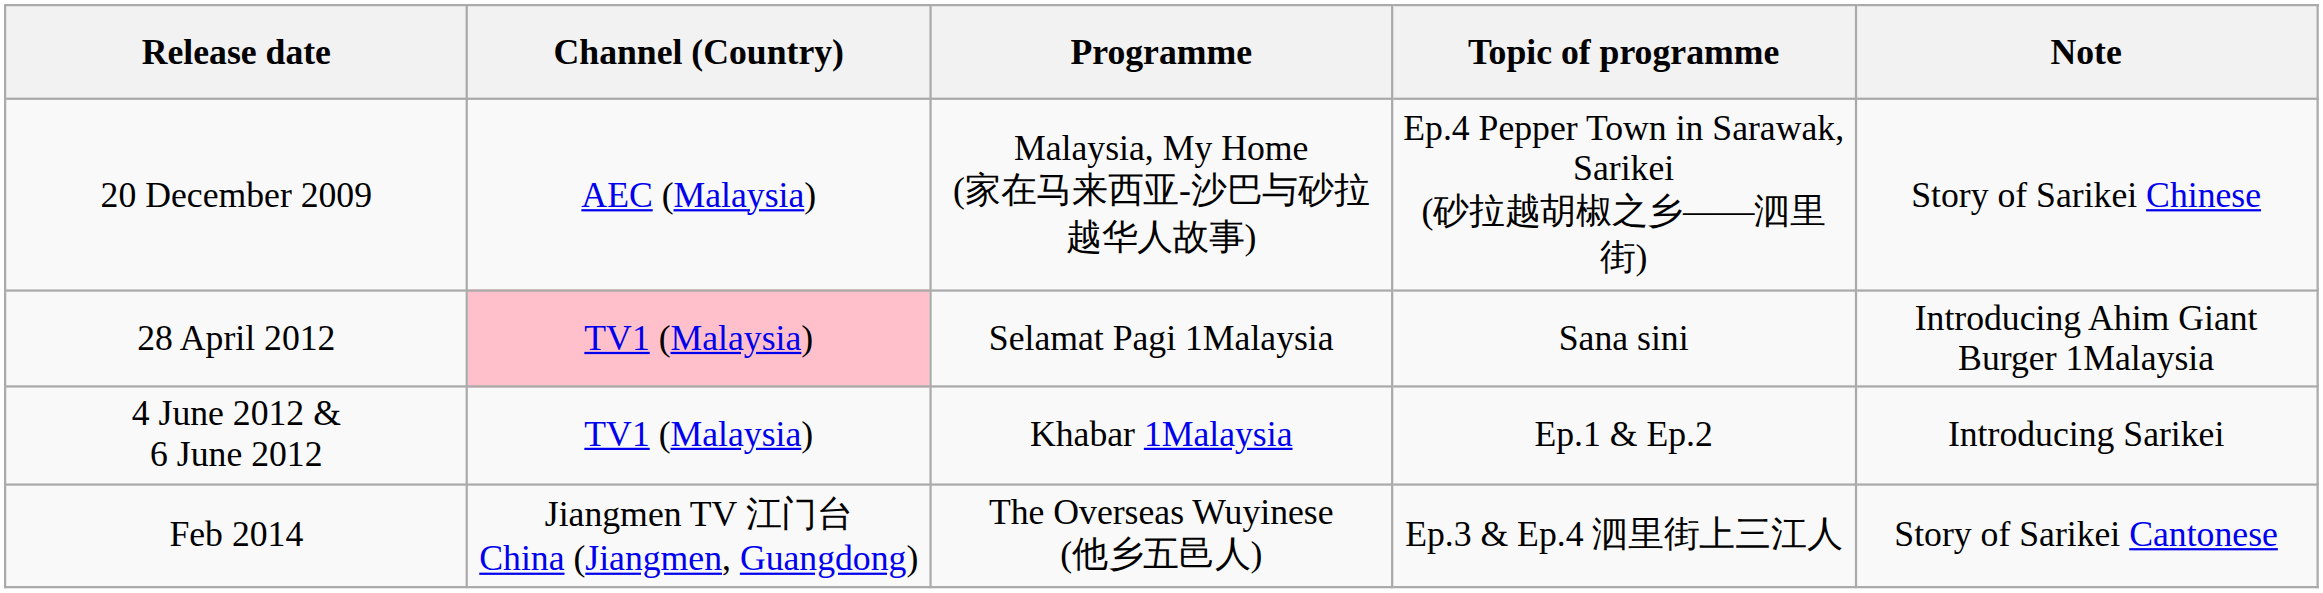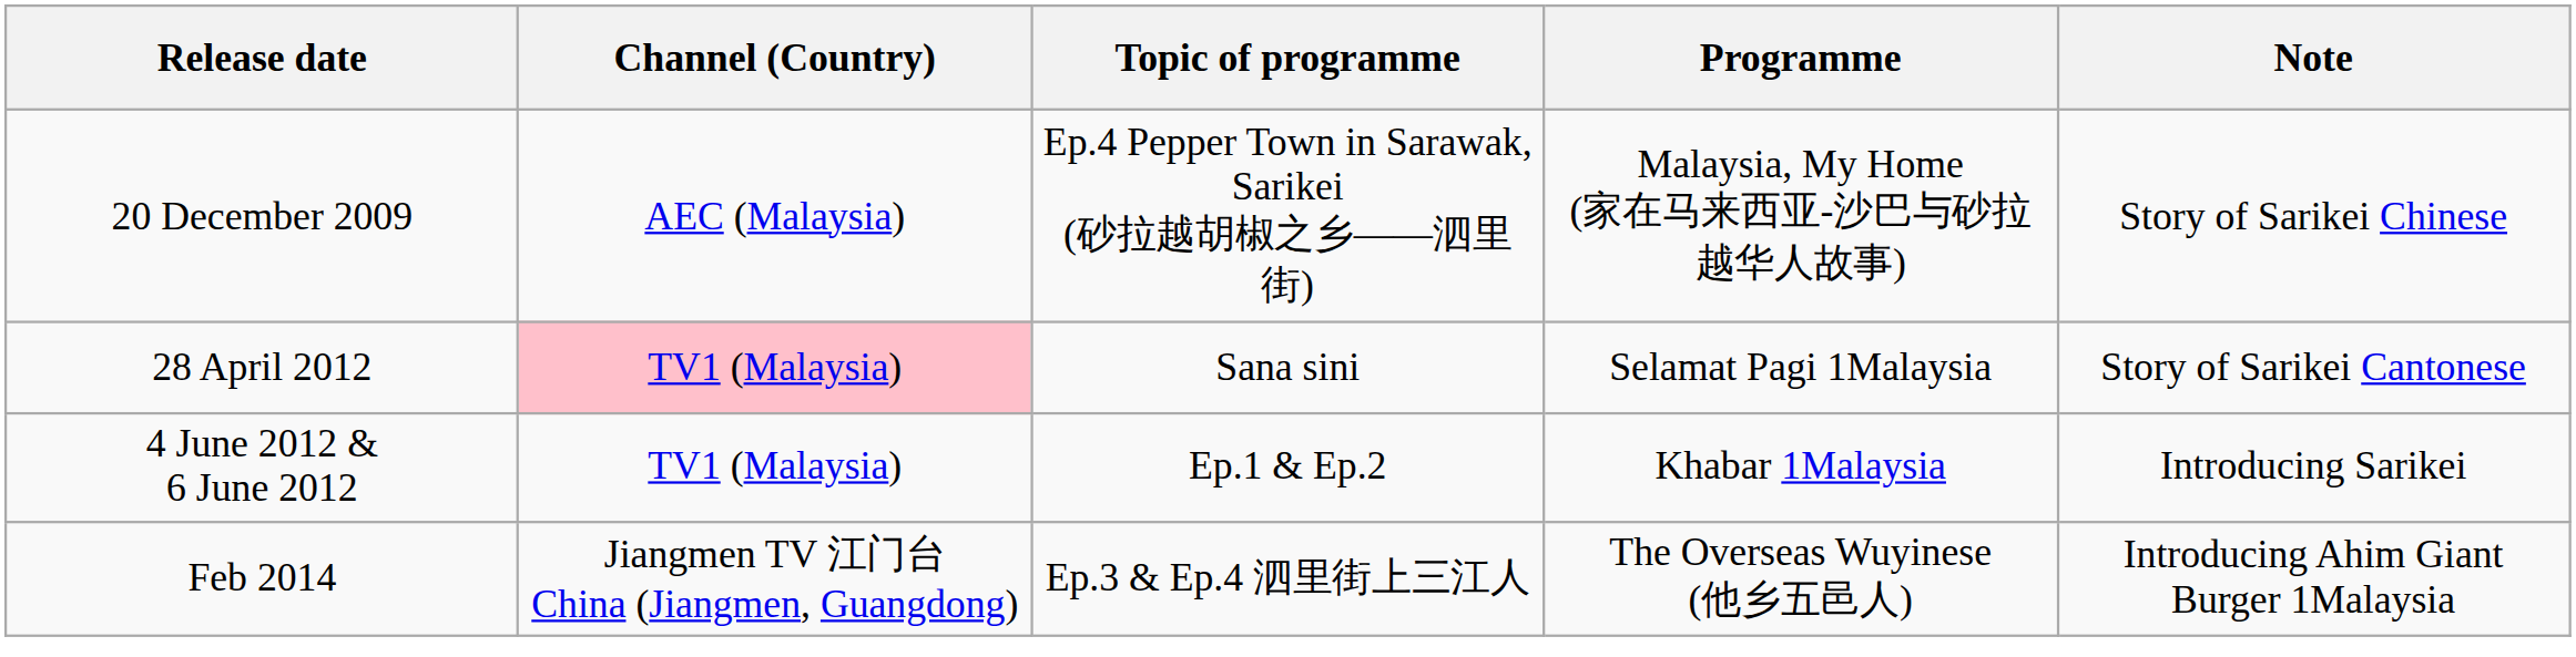 <table class="wikitable" align="centre">
 <tr>
 <th colspan=1 align="center" height="35">Release date</th>
 <th colspan=1 align="center" height="35">Channel (Country)</th>
+<th colspan=1 align="center" height="35">Topic of programme</th>
 <th colspan=1 align="center" height="35">Programme</th>
-<th colspan=1 align="center" height="35">Topic of programme</th>
 <th colspan=1 align="center" height="35">Note</th>
 </tr>
 <tr>
 <td width="200" align="center" height="30">20 December 2009</td>
 <td width="200" align="center" height="30">   <a href='#'>AEC</a> (<a href='#'>Malaysia</a>)</td>
+<td width="200" align="center" height="30">Ep.4 Pepper Town in Sarawak, Sarikei<br>(砂拉越胡椒之乡——泗里街)</td>
 <td width="200" align="center" height="30">Malaysia, My Home<br>(家在马来西亚-沙巴与砂拉越华人故事)</td>
-<td width="200" align="center" height="30">Ep.4 Pepper Town in Sarawak, Sarikei<br>(砂拉越胡椒之乡——泗里街)</td>
 <td width="200" align="center" height="30">Story of Sarikei <a href='#'>Chinese</a></td>
 </tr>
 <tr>
 <td width="200" align="center" height="30">28 April 2012</td>
 <td width="200" align="center" height="30" style="background: pink;">  <a href='#'>TV1</a> (<a href='#'>Malaysia</a>)</td>
+<td width="200" align="center" height="30">Sana sini</td>
 <td width="200" align="center" height="30">Selamat Pagi 1Malaysia</td>
-<td width="200" align="center" height="30">Sana sini</td>
-<td width="200" align="center" height="30">Introducing Ahim Giant Burger 1Malaysia</td>
+<td width="200" align="center" height="30">Story of Sarikei <a href='#'>Cantonese</a></td>
 </tr>
 <tr>
 <td width="200" align="center" height="30">4 June 2012 &<br>6 June 2012</td>
 <td width="200" align="center" height="30">  <a href='#'>TV1</a> (<a href='#'>Malaysia</a>)</td>
+<td width="200" align="center" height="30">Ep.1 & Ep.2</td>
 <td width="200" align="center" height="30">Khabar <a href='#'>1Malaysia</a></td>
-<td width="200" align="center" height="30">Ep.1 & Ep.2</td>
 <td width="200" align="center" height="30">Introducing Sarikei</td>
 </tr>
 <tr>
 <td width="200" align="center" height="30">Feb 2014</td>
 <td width="200" align="center" height="30">Jiangmen TV 江门台<br><a href='#'>China</a> (<a href='#'>Jiangmen</a>, <a href='#'>Guangdong</a>)</td>
+<td width="200" align="center" height="30">Ep.3 & Ep.4 泗里街上三江人</td>
 <td width="200" align="center" height="30">The Overseas Wuyinese<br>(他乡五邑人)</td>
-<td width="200" align="center" height="30">Ep.3 & Ep.4 泗里街上三江人</td>
-<td width="200" align="center" height="30">Story of Sarikei <a href='#'>Cantonese</a></td>
+<td width="200" align="center" height="30">Introducing Ahim Giant Burger 1Malaysia</td>
 </tr>
 </table>
